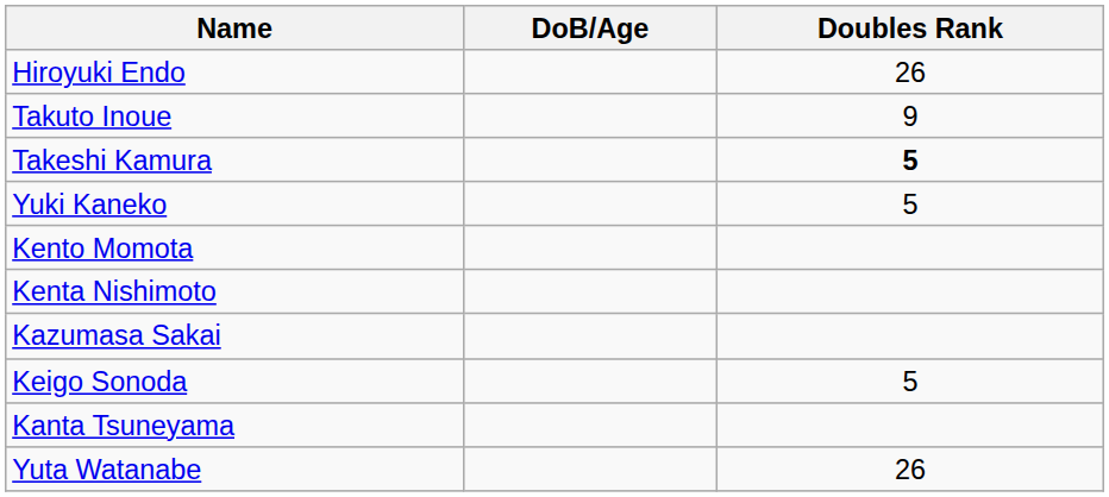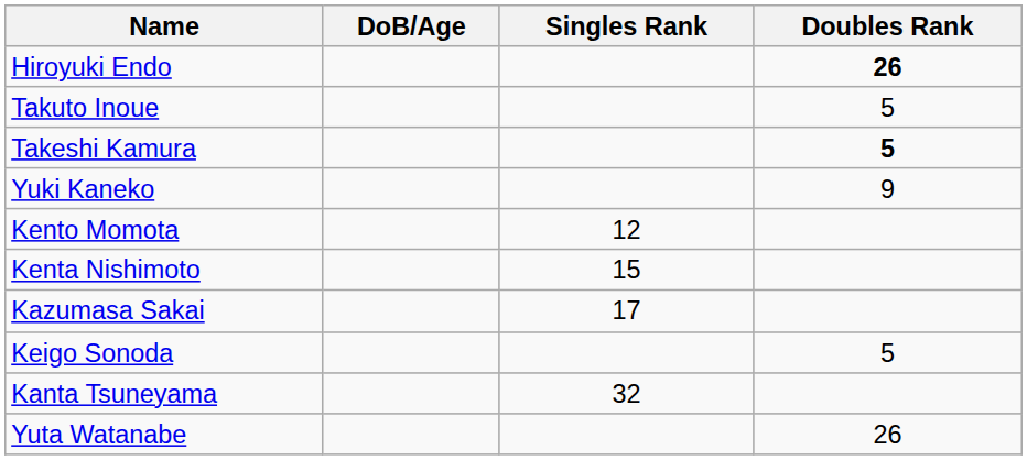 <table class="wikitable"  style="width:600px; font-size:95%;">
 <tr>
 <th align="left">Name</th>
 <th align="left">DoB/Age</th>
+<th align="left">Singles Rank</th>
 <th align="left">Doubles Rank</th>
 </tr>
 <tr>
 <td><a href='#'>Hiroyuki Endo</a></td>
 <td></td>
-<td align="center">26</td>
+<td align="center"></td>
+<td align="center"><strong>26</strong></td>
 </tr>
 <tr>
 <td><a href='#'>Takuto Inoue</a></td>
 <td></td>
-<td align="center">9</td>
+<td align="center"></td>
+<td align="center">5</td>
 </tr>
 <tr>
 <td><a href='#'>Takeshi Kamura</a></td>
 <td></td>
+<td align="center"></td>
 <td align="center"><strong>5</strong></td>
 </tr>
 <tr>
 <td><a href='#'>Yuki Kaneko</a></td>
 <td></td>
-<td align="center">5</td>
+<td align="center"></td>
+<td align="center">9</td>
 </tr>
 <tr>
 <td><a href='#'>Kento Momota</a></td>
 <td></td>
+<td align="center">12</td>
 <td align="center"></td>
 </tr>
 <tr>
 <td><a href='#'>Kenta Nishimoto</a></td>
 <td></td>
+<td align="center">15</td>
 <td align="center"></td>
 </tr>
 <tr>
 <td><a href='#'>Kazumasa Sakai</a></td>
 <td></td>
+<td align="center">17</td>
 <td align="center"></td>
 </tr>
 <tr>
 <td><a href='#'>Keigo Sonoda</a></td>
 <td></td>
+<td align="center"></td>
 <td align="center">5</td>
 </tr>
 <tr>
 <td><a href='#'>Kanta Tsuneyama</a></td>
 <td></td>
+<td align="center">32</td>
 <td align="center"></td>
 </tr>
 <tr>
 <td><a href='#'>Yuta Watanabe</a></td>
 <td></td>
+<td align="center"></td>
 <td align="center">26</td>
 </tr>
 </table>
